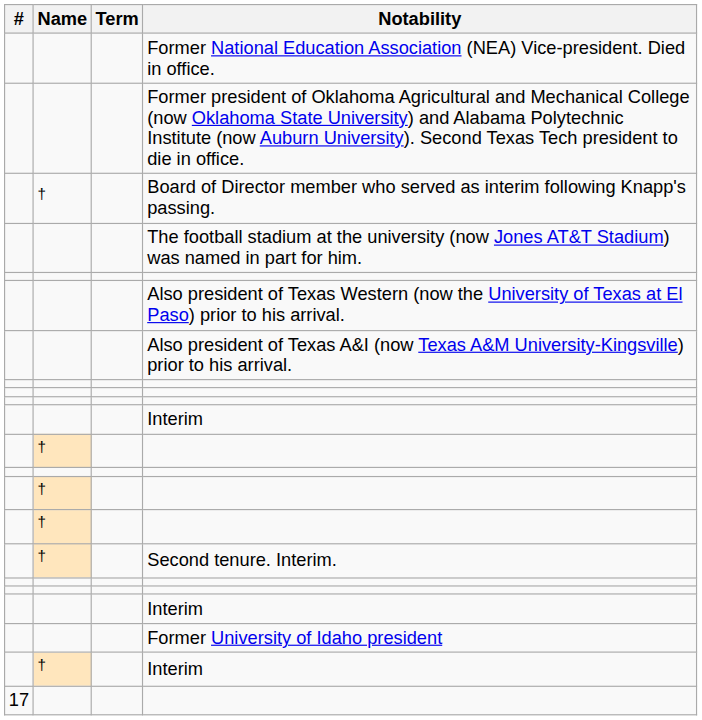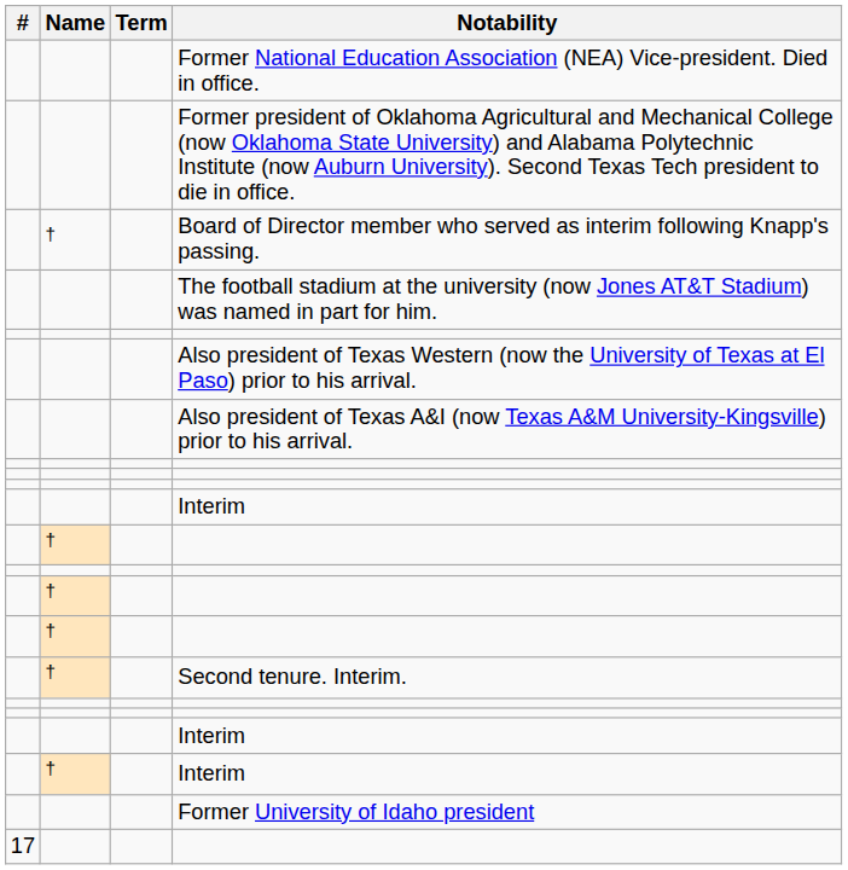 <table class="wikitable sortable">
 <tr>
 <th>#</th>
 <th>Name</th>
 <th>Term</th>
 <th class="unsortable">Notability</th>
 </tr>
 <tr>
 <td></td>
 <td></td>
 <td></td>
 <td>Former <a href='#'>National Education Association</a> (NEA) Vice-president. Died in office.</td>
 </tr>
 <tr>
 <td></td>
 <td></td>
 <td></td>
 <td>Former president of Oklahoma Agricultural and Mechanical College (now <a href='#'>Oklahoma State University</a>) and Alabama Polytechnic Institute (now <a href='#'>Auburn University</a>). Second Texas Tech president to die in office.</td>
 </tr>
 <tr>
 <td></td>
 <td><sup>†</sup></td>
 <td></td>
 <td>Board of Director member who served as interim following Knapp's passing.</td>
 </tr>
 <tr>
 <td></td>
 <td></td>
 <td></td>
 <td>The football stadium at the university (now <a href='#'>Jones AT&T Stadium</a>) was named in part for him.</td>
 </tr>
 <tr>
 <td></td>
 <td></td>
 <td></td>
 <td></td>
 </tr>
 <tr>
 <td></td>
 <td></td>
 <td></td>
 <td>Also president of Texas Western (now the <a href='#'>University of Texas at El Paso</a>) prior to his arrival.</td>
 </tr>
 <tr>
 <td></td>
 <td></td>
 <td></td>
 <td>Also president of Texas A&I (now <a href='#'>Texas A&M University-Kingsville</a>) prior to his arrival.</td>
 </tr>
 <tr>
 <td></td>
 <td></td>
 <td></td>
 <td></td>
 </tr>
 <tr>
 <td></td>
 <td></td>
 <td></td>
 <td></td>
 </tr>
 <tr>
 <td></td>
 <td></td>
 <td></td>
 <td></td>
 </tr>
 <tr>
 <td></td>
 <td></td>
 <td></td>
 <td>Interim</td>
 </tr>
 <tr>
 <td></td>
 <td style="background:#ffe6bd;"><sup>†</sup></td>
 <td></td>
 <td></td>
 </tr>
 <tr>
 <td></td>
 <td></td>
 <td></td>
 <td></td>
 </tr>
 <tr>
 <td></td>
 <td style="background:#ffe6bd;"><sup>†</sup></td>
 <td></td>
 <td></td>
 </tr>
 <tr>
 <td></td>
 <td style="background:#ffe6bd;"><sup>†</sup></td>
 <td></td>
 <td></td>
 </tr>
 <tr>
 <td></td>
 <td style="background:#ffe6bd;"><sup>†</sup></td>
 <td data-sort-value="00"></td>
 <td>Second tenure. Interim.</td>
 </tr>
 <tr>
 <td></td>
 <td></td>
 <td></td>
 <td></td>
 </tr>
 <tr>
 <td></td>
 <td></td>
 <td data-sort-value="00"></td>
 <td></td>
 </tr>
 <tr>
 <td></td>
 <td></td>
 <td></td>
 <td>Interim</td>
 </tr>
 <tr>
 <td></td>
+<td style="background:#ffe6bd;"><sup>†</sup></td>
+<td></td>
+<td>Interim</td>
+</tr>
+<tr>
+<td></td>
 <td></td>
 <td></td>
 <td>Former <a href='#'>University of Idaho president</a></td>
-</tr>
-<tr>
-<td></td>
-<td style="background:#ffe6bd;"><sup>†</sup></td>
-<td></td>
-<td>Interim</td>
 </tr>
 <tr>
 <td>17</td>
 <td></td>
 <td></td>
 <td></td>
 </tr>
 </table>
